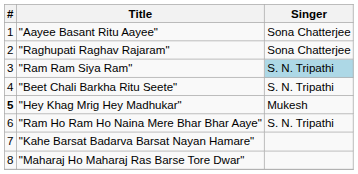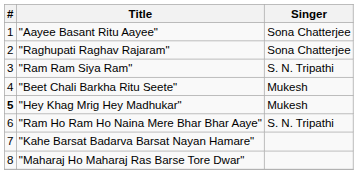 <table class="wikitable" style="font-size:95%;">
 <tr>
 <th>#</th>
 <th>Title</th>
 <th>Singer</th>
 </tr>
 <tr>
 <td>1</td>
 <td>"Aayee Basant Ritu Aayee"</td>
 <td>Sona Chatterjee</td>
 </tr>
 <tr>
 <td>2</td>
 <td>"Raghupati Raghav Rajaram"</td>
 <td>Sona Chatterjee</td>
 </tr>
 <tr>
 <td>3</td>
 <td>"Ram Ram Siya Ram"</td>
-<td style="background: lightblue;">S. N. Tripathi</td>
+<td>S. N. Tripathi</td>
 </tr>
 <tr>
 <td>4</td>
 <td>"Beet Chali Barkha Ritu Seete"</td>
-<td>S. N. Tripathi</td>
+<td>Mukesh</td>
 </tr>
 <tr>
 <td><strong>5</strong></td>
 <td>"Hey Khag Mrig Hey Madhukar"</td>
 <td>Mukesh</td>
 </tr>
 <tr>
 <td>6</td>
 <td>"Ram Ho Ram Ho Naina Mere Bhar Bhar Aaye"</td>
 <td>S. N. Tripathi</td>
 </tr>
 <tr>
 <td>7</td>
 <td>"Kahe Barsat Badarva Barsat Nayan Hamare"</td>
 <td></td>
 </tr>
 <tr>
 <td>8</td>
 <td>"Maharaj Ho Maharaj Ras Barse Tore Dwar"</td>
 <td></td>
 </tr>
 <tr>
 </tr>
 </table>
